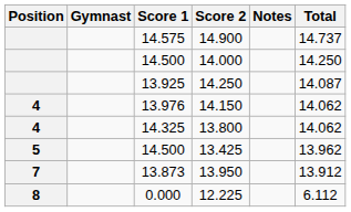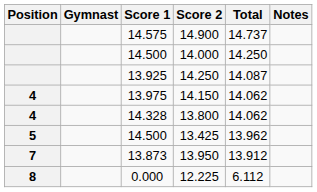 <table class="wikitable sortable" style="text-align:center; font-size:95%">
 <tr>
 <th scope=col>Position</th>
 <th scope=col>Gymnast</th>
 <th scope=col>Score 1</th>
 <th scope=col>Score 2</th>
+<th scope=col>Total</th>
 <th scope=col>Notes</th>
-<th scope=col>Total</th>
 </tr>
 <tr>
 <th scope=row></th>
 <td align="left"></td>
 <td>14.575</td>
 <td>14.900</td>
+<td>14.737</td>
 <td></td>
-<td>14.737</td>
 </tr>
 <tr>
 <th scope=row></th>
 <td align="left"></td>
 <td>14.500</td>
 <td>14.000</td>
+<td>14.250</td>
 <td></td>
-<td>14.250</td>
 </tr>
 <tr>
 <th scope=row></th>
 <td align="left"></td>
 <td>13.925</td>
 <td>14.250</td>
+<td>14.087</td>
 <td></td>
-<td>14.087</td>
 </tr>
 <tr>
 <th scope=row>4</th>
 <td align="left"></td>
-<td>13.976</td>
+<td>13.975</td>
 <td>14.150</td>
+<td>14.062</td>
 <td></td>
-<td>14.062</td>
 </tr>
 <tr>
 <th scope=row>4</th>
 <td align="left"></td>
-<td>14.325</td>
+<td>14.328</td>
 <td>13.800</td>
+<td>14.062</td>
 <td></td>
-<td>14.062</td>
 </tr>
 <tr>
 <th scope=row>5</th>
 <td align="left"></td>
 <td>14.500</td>
 <td>13.425</td>
+<td>13.962</td>
 <td></td>
-<td>13.962</td>
 </tr>
 <tr>
 <th scope=row>7</th>
 <td align="left"></td>
 <td>13.873</td>
 <td>13.950</td>
+<td>13.912</td>
 <td></td>
-<td>13.912</td>
 </tr>
 <tr>
 <th scope=row>8</th>
 <td align="left"></td>
 <td>0.000</td>
 <td>12.225</td>
+<td>6.112</td>
 <td></td>
-<td>6.112</td>
 </tr>
 </table>
